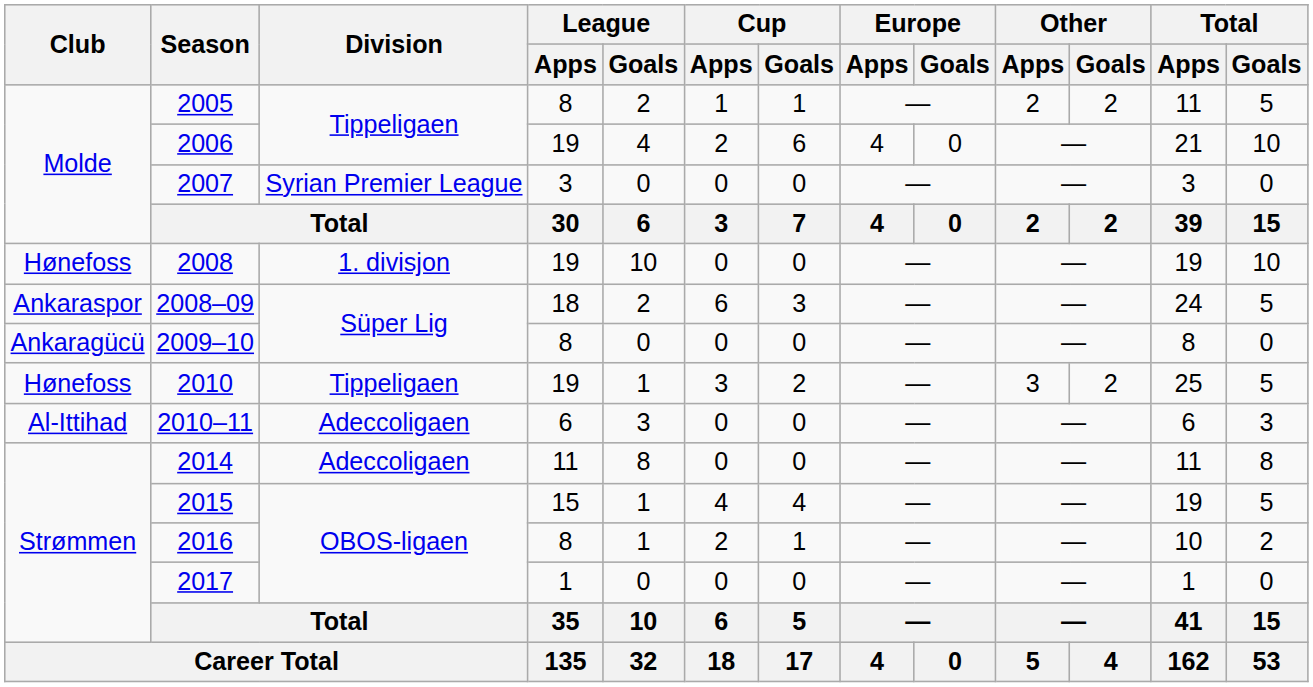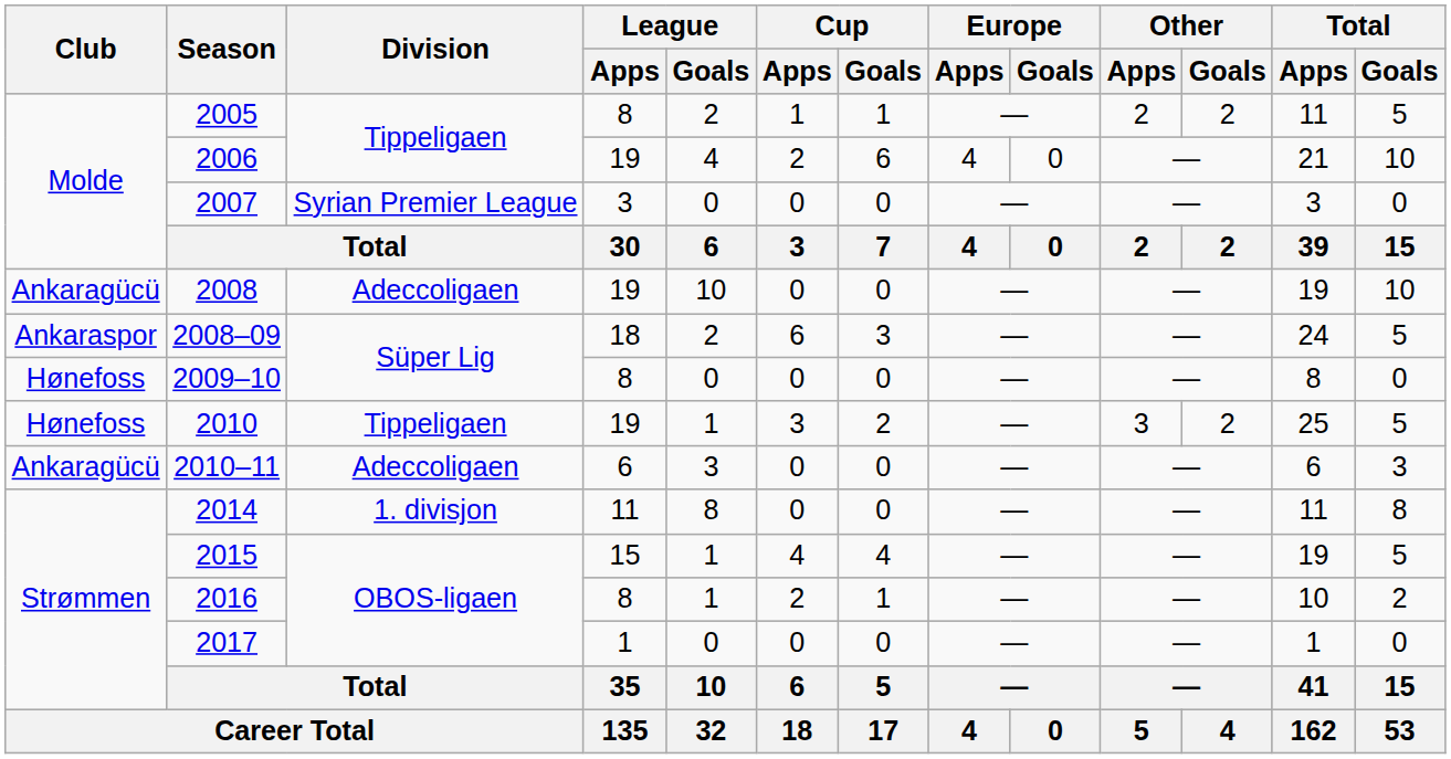 <table class="wikitable" style="text-align: center;">
 <tr>
 <th rowspan="2">Club</th>
 <th rowspan="2">Season</th>
 <th rowspan="2">Division</th>
 <th colspan="2">League</th>
 <th colspan="2">Cup</th>
 <th colspan="2">Europe</th>
 <th colspan="2">Other</th>
 <th colspan="2">Total</th>
 </tr>
 <tr>
 <th>Apps</th>
 <th>Goals</th>
 <th>Apps</th>
 <th>Goals</th>
 <th>Apps</th>
 <th>Goals</th>
 <th>Apps</th>
 <th>Goals</th>
 <th>Apps</th>
 <th>Goals</th>
 </tr>
 <tr>
 <td rowspan="4" valign="center"><a href='#'>Molde</a></td>
 <td><a href='#'>2005</a></td>
 <td rowspan="2" valign="center"><a href='#'>Tippeligaen</a></td>
 <td>8</td>
 <td>2</td>
 <td>1</td>
 <td>1</td>
 <td colspan=2>—</td>
 <td>2</td>
 <td>2</td>
 <td>11</td>
 <td>5</td>
 </tr>
 <tr>
 <td><a href='#'>2006</a></td>
 <td>19</td>
 <td>4</td>
 <td>2</td>
 <td>6</td>
 <td>4</td>
 <td>0</td>
 <td colspan=2>—</td>
 <td>21</td>
 <td>10</td>
 </tr>
 <tr>
 <td><a href='#'>2007</a></td>
 <td rowspan="1" valign="center"><a href='#'>Syrian Premier League</a></td>
 <td>3</td>
 <td>0</td>
 <td>0</td>
 <td>0</td>
 <td colspan=2>—</td>
 <td colspan=2>—</td>
 <td>3</td>
 <td>0</td>
 </tr>
 <tr>
 <th colspan=2>Total</th>
 <th>30</th>
 <th>6</th>
 <th>3</th>
 <th>7</th>
 <th>4</th>
 <th>0</th>
 <th>2</th>
 <th>2</th>
 <th>39</th>
 <th>15</th>
 </tr>
 <tr>
-<td rowspan="1" valign="center"><a href='#'>Hønefoss</a></td>
+<td rowspan="1" valign="center"><a href='#'>Ankaragücü</a></td>
 <td><a href='#'>2008</a></td>
-<td rowspan="1" valign="center"><a href='#'>1. divisjon</a></td>
+<td rowspan="1" valign="center"><a href='#'>Adeccoligaen</a></td>
 <td>19</td>
 <td>10</td>
 <td>0</td>
 <td>0</td>
 <td colspan=2>—</td>
 <td colspan=2>—</td>
 <td>19</td>
 <td>10</td>
 </tr>
 <tr>
 <td rowspan="1" valign="center"><a href='#'>Ankaraspor</a></td>
 <td><a href='#'>2008–09</a></td>
 <td rowspan="2" valign="center"><a href='#'>Süper Lig</a></td>
 <td>18</td>
 <td>2</td>
 <td>6</td>
 <td>3</td>
 <td colspan=2>—</td>
 <td colspan=2>—</td>
 <td>24</td>
 <td>5</td>
 </tr>
 <tr>
-<td rowspan="1" valign="center"><a href='#'>Ankaragücü</a></td>
+<td rowspan="1" valign="center"><a href='#'>Hønefoss</a></td>
 <td><a href='#'>2009–10</a></td>
 <td>8</td>
 <td>0</td>
 <td>0</td>
 <td>0</td>
 <td colspan=2>—</td>
 <td colspan=2>—</td>
 <td>8</td>
 <td>0</td>
 </tr>
 <tr>
 <td rowspan="1" valign="center"><a href='#'>Hønefoss</a></td>
 <td><a href='#'>2010</a></td>
 <td rowspan="1" valign="center"><a href='#'>Tippeligaen</a></td>
 <td>19</td>
 <td>1</td>
 <td>3</td>
 <td>2</td>
 <td colspan=2>—</td>
 <td>3</td>
 <td>2</td>
 <td>25</td>
 <td>5</td>
 </tr>
 <tr>
-<td rowspan="1" valign="center"><a href='#'>Al-Ittihad</a></td>
+<td rowspan="1" valign="center"><a href='#'>Ankaragücü</a></td>
 <td><a href='#'>2010–11</a></td>
 <td rowspan="1" valign="center"><a href='#'>Adeccoligaen</a></td>
 <td>6</td>
 <td>3</td>
 <td>0</td>
 <td>0</td>
 <td colspan=2>—</td>
 <td colspan=2>—</td>
 <td>6</td>
 <td>3</td>
 </tr>
 <tr>
 <td rowspan="5" valign="center"><a href='#'>Strømmen</a></td>
 <td><a href='#'>2014</a></td>
-<td rowspan="1" valign="center"><a href='#'>Adeccoligaen</a></td>
+<td rowspan="1" valign="center"><a href='#'>1. divisjon</a></td>
 <td>11</td>
 <td>8</td>
 <td>0</td>
 <td>0</td>
 <td colspan=2>—</td>
 <td colspan=2>—</td>
 <td>11</td>
 <td>8</td>
 </tr>
 <tr>
 <td><a href='#'>2015</a></td>
 <td rowspan="3" valign="center"><a href='#'>OBOS-ligaen</a></td>
 <td>15</td>
 <td>1</td>
 <td>4</td>
 <td>4</td>
 <td colspan=2>—</td>
 <td colspan=2>—</td>
 <td>19</td>
 <td>5</td>
 </tr>
 <tr>
 <td><a href='#'>2016</a></td>
 <td>8</td>
 <td>1</td>
 <td>2</td>
 <td>1</td>
 <td colspan=2>—</td>
 <td colspan=2>—</td>
 <td>10</td>
 <td>2</td>
 </tr>
 <tr>
 <td><a href='#'>2017</a></td>
 <td>1</td>
 <td>0</td>
 <td>0</td>
 <td>0</td>
 <td colspan=2>—</td>
 <td colspan=2>—</td>
 <td>1</td>
 <td>0</td>
 </tr>
 <tr>
 <th colspan=2>Total</th>
 <th>35</th>
 <th>10</th>
 <th>6</th>
 <th>5</th>
 <th colspan=2>—</th>
 <th colspan=2>—</th>
 <th>41</th>
 <th>15</th>
 </tr>
 <tr>
 <th colspan="3">Career Total</th>
 <th>135</th>
 <th>32</th>
 <th>18</th>
 <th>17</th>
 <th>4</th>
 <th>0</th>
 <th>5</th>
 <th>4</th>
 <th>162</th>
 <th>53</th>
 </tr>
 </table>
